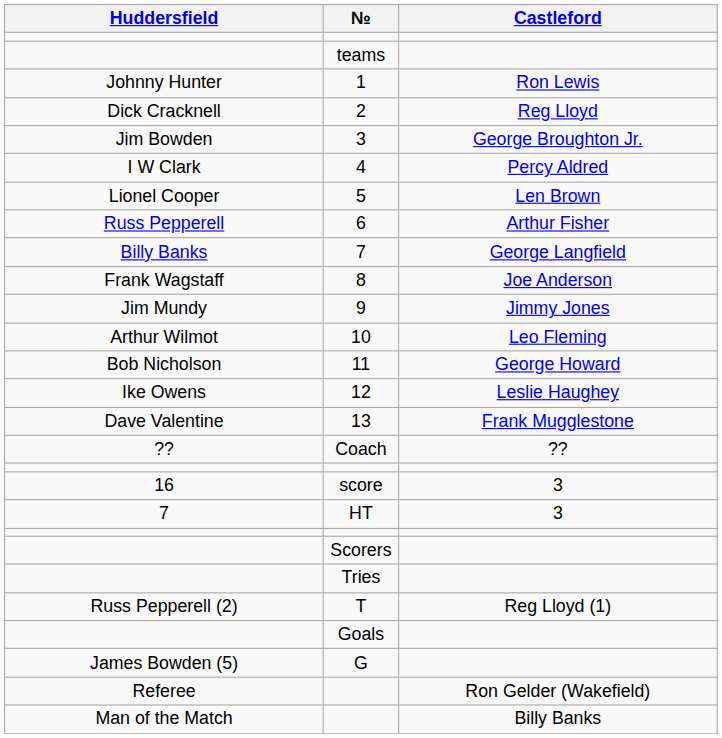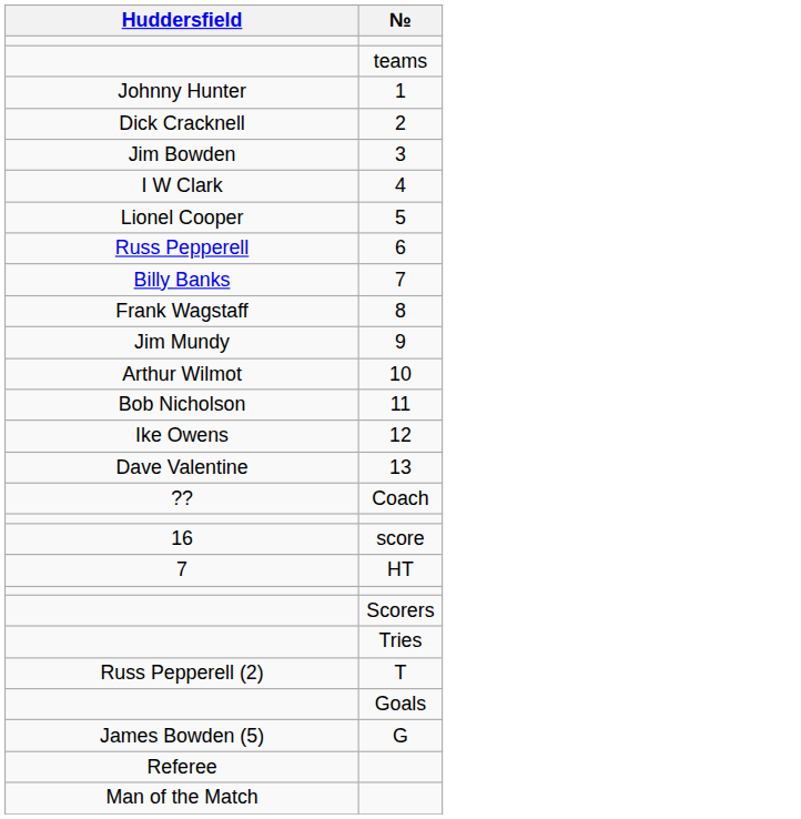 <table class="wikitable" style="text-align:center;">
 <tr>
 <th width=280 abbr=winner><a href='#'>Huddersfield</a></th>
 <th width=60 abbr="Number">№</th>
-<th width=280 abbr=runner-up><a href='#'>Castleford</a></th>
 </tr>
 <tr>
-<td></td>
 <td></td>
 <td></td>
 </tr>
 <tr>
 <td></td>
 <td>teams</td>
-<td></td>
 </tr>
 <tr>
 <td>Johnny Hunter</td>
 <td>1</td>
-<td><a href='#'>Ron Lewis</a></td>
 </tr>
 <tr>
 <td>Dick Cracknell</td>
 <td>2</td>
-<td><a href='#'>Reg Lloyd</a></td>
 </tr>
 <tr>
 <td>Jim Bowden</td>
 <td>3</td>
-<td><a href='#'>George Broughton Jr.</a></td>
 </tr>
 <tr>
 <td>I W Clark</td>
 <td>4</td>
-<td><a href='#'>Percy Aldred</a></td>
 </tr>
 <tr>
 <td>Lionel Cooper</td>
 <td>5</td>
-<td><a href='#'>Len Brown</a></td>
 </tr>
 <tr>
 <td><a href='#'>Russ Pepperell</a></td>
 <td>6</td>
-<td><a href='#'>Arthur Fisher</a></td>
 </tr>
 <tr>
 <td><a href='#'>Billy Banks</a></td>
 <td>7</td>
-<td><a href='#'>George Langfield</a></td>
 </tr>
 <tr>
 <td>Frank Wagstaff</td>
 <td>8</td>
-<td><a href='#'>Joe Anderson</a></td>
 </tr>
 <tr>
 <td>Jim Mundy</td>
 <td>9</td>
-<td><a href='#'>Jimmy Jones</a></td>
 </tr>
 <tr>
 <td>Arthur Wilmot</td>
 <td>10</td>
-<td><a href='#'>Leo Fleming</a></td>
 </tr>
 <tr>
 <td>Bob Nicholson</td>
 <td>11</td>
-<td><a href='#'>George Howard</a></td>
 </tr>
 <tr>
 <td>Ike Owens</td>
 <td>12</td>
-<td><a href='#'>Leslie Haughey</a></td>
 </tr>
 <tr>
 <td>Dave Valentine</td>
 <td>13</td>
-<td><a href='#'>Frank Mugglestone</a></td>
 </tr>
 <tr>
 <td>??</td>
 <td>Coach</td>
-<td>??</td>
 </tr>
 <tr>
-<td></td>
 <td></td>
 <td></td>
 </tr>
 <tr>
 <td>16</td>
 <td>score</td>
-<td>3</td>
 </tr>
 <tr>
 <td>7</td>
 <td>HT</td>
-<td>3</td>
 </tr>
 <tr>
-<td></td>
 <td></td>
 <td></td>
 </tr>
 <tr>
 <td></td>
 <td>Scorers</td>
-<td></td>
 </tr>
 <tr>
 <td></td>
 <td>Tries</td>
-<td></td>
 </tr>
 <tr>
 <td>Russ Pepperell (2)</td>
 <td>T</td>
-<td>Reg Lloyd (1)</td>
 </tr>
 <tr>
 <td></td>
 <td>Goals</td>
-<td></td>
 </tr>
 <tr>
 <td>James Bowden (5)</td>
 <td>G</td>
-<td></td>
 </tr>
 <tr>
 <td>Referee</td>
 <td></td>
-<td>Ron Gelder (Wakefield)</td>
 </tr>
 <tr>
 <td>Man of the Match</td>
 <td></td>
-<td>Billy Banks</td>
 </tr>
 </table>
